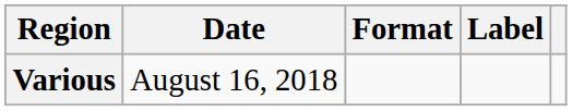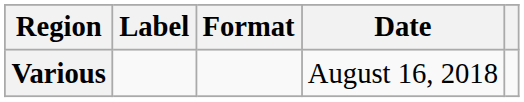 <table class="wikitable plainrowheaders">
 <tr>
 <th scope="col">Region</th>
+<th scope="col">Label</th>
+<th scope="col">Format</th>
 <th scope="col">Date</th>
-<th scope="col">Format</th>
-<th scope="col">Label</th>
 <th scope="col"></th>
 </tr>
 <tr>
 <th scope="row">Various</th>
-<td>August 16, 2018</td>
 <td></td>
 <td></td>
+<td>August 16, 2018</td>
 <td></td>
 </tr>
 </table>
